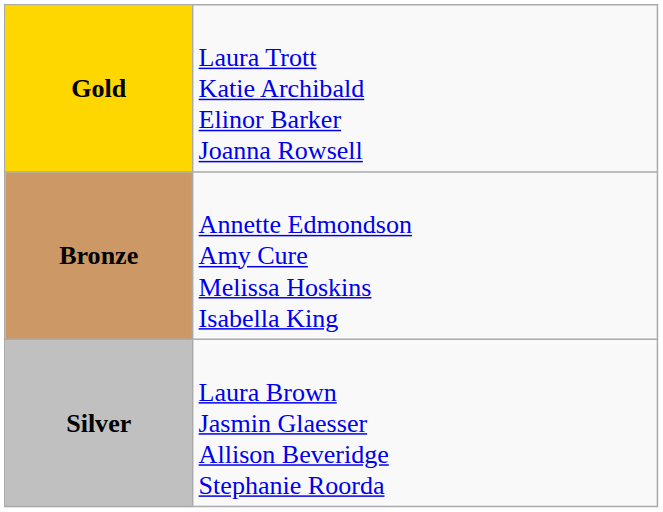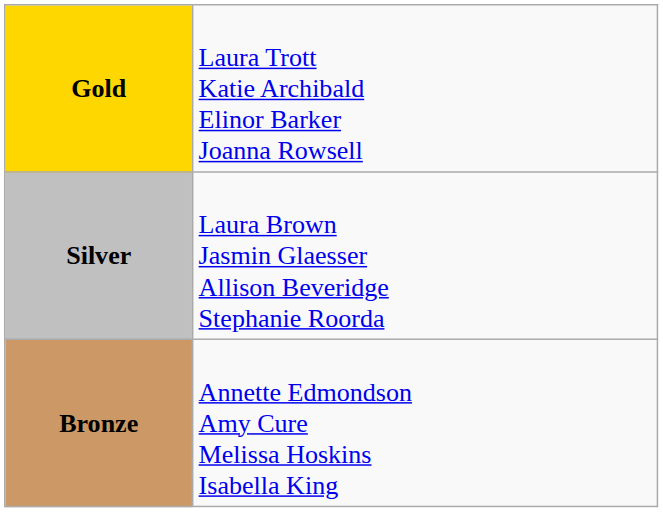 <table class="wikitable" style=" text-align:center; font-size:110%;" width="35%">
 <tr>
 <td rowspan="1" bgcolor="gold"><strong>Gold</strong></td>
 <td align=left><br><a href='#'>Laura Trott</a><br><a href='#'>Katie Archibald</a><br><a href='#'>Elinor Barker</a><br><a href='#'>Joanna Rowsell</a></td>
 </tr>
 <tr>
+<td rowspan="1" bgcolor="silver"><strong>Silver</strong></td>
+<td align=left><br><a href='#'>Laura Brown</a><br><a href='#'>Jasmin Glaesser</a><br><a href='#'>Allison Beveridge</a><br><a href='#'>Stephanie Roorda</a></td>
+</tr>
+<tr>
 <td rowspan="1" bgcolor="#cc9966"><strong>Bronze</strong></td>
 <td align=left><br><a href='#'>Annette Edmondson</a><br><a href='#'>Amy Cure</a><br><a href='#'>Melissa Hoskins</a><br><a href='#'>Isabella King</a></td>
 </tr>
-<tr>
-<td rowspan="1" bgcolor="silver"><strong>Silver</strong></td>
-<td align=left><br><a href='#'>Laura Brown</a><br><a href='#'>Jasmin Glaesser</a><br><a href='#'>Allison Beveridge</a><br><a href='#'>Stephanie Roorda</a></td>
-</tr>
 </table>
